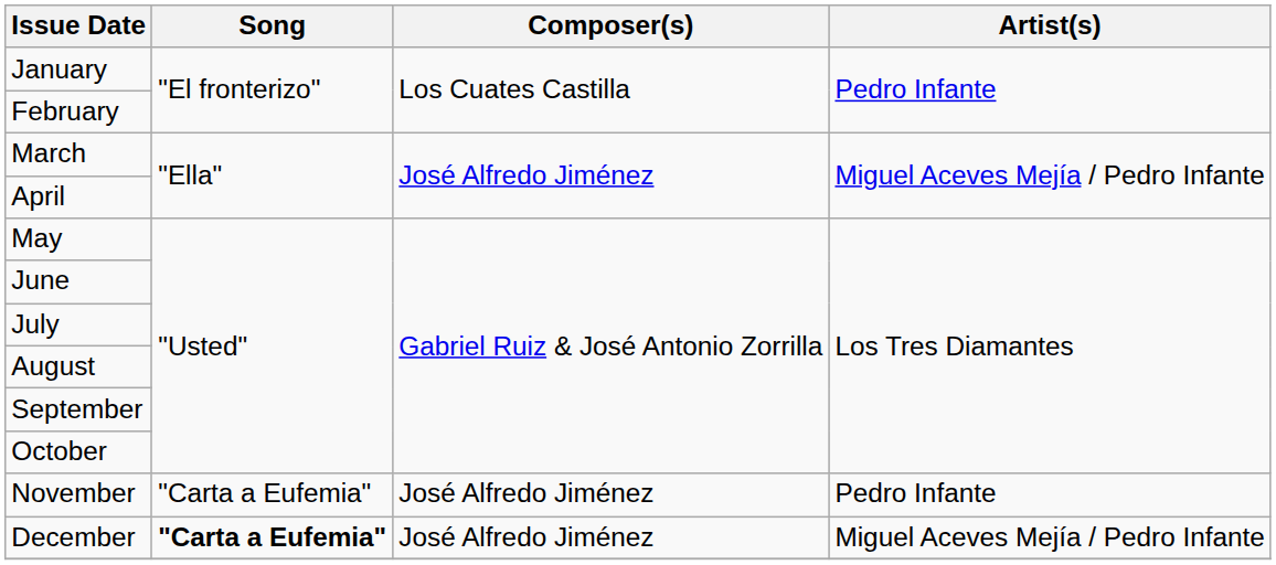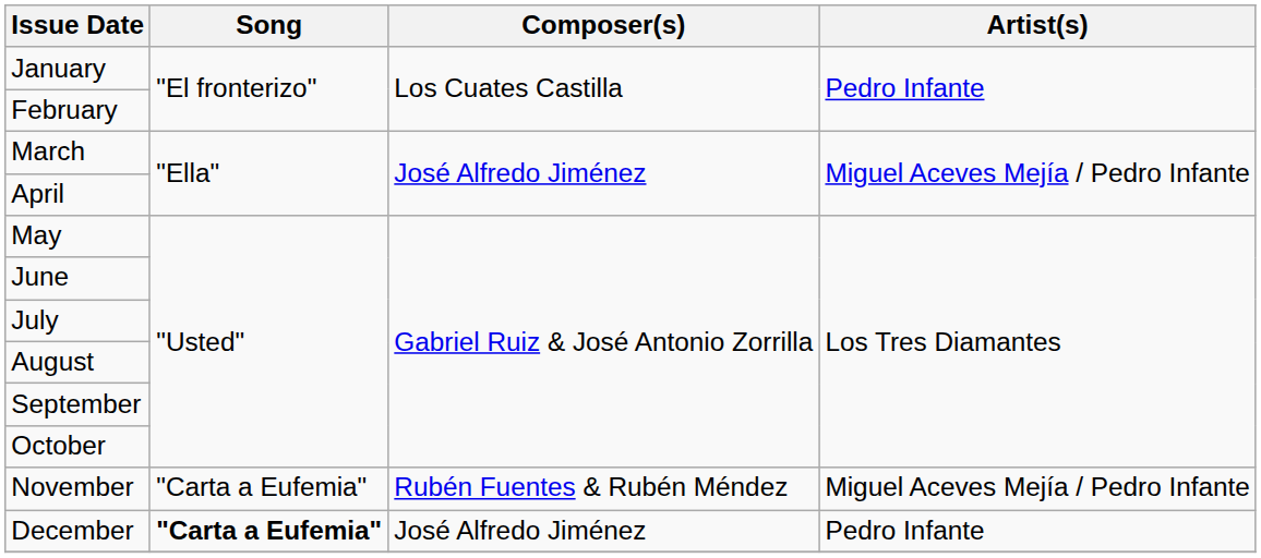 <table class="wikitable">
 <tr>
 <th>Issue Date</th>
 <th>Song</th>
 <th>Composer(s)</th>
 <th>Artist(s)</th>
 </tr>
 <tr>
 <td>January</td>
 <td align="left" rowspan="2">"El fronterizo"</td>
 <td align="left" rowspan="2">Los Cuates Castilla</td>
 <td align="left" rowspan="2"><a href='#'>Pedro Infante</a></td>
 </tr>
 <tr>
 <td>February</td>
 </tr>
 <tr>
 <td>March</td>
 <td align="left" rowspan="2">"Ella"</td>
 <td align="left" rowspan="2"><a href='#'>José Alfredo Jiménez</a></td>
 <td align="left" rowspan="2"><a href='#'>Miguel Aceves Mejía</a> / Pedro Infante</td>
 </tr>
 <tr>
 <td>April</td>
 </tr>
 <tr>
 <td>May</td>
 <td align="left" rowspan="6">"Usted"</td>
 <td align="left" rowspan="6"><a href='#'>Gabriel Ruiz</a> & José Antonio Zorrilla</td>
 <td align="left" rowspan="6">Los Tres Diamantes</td>
 </tr>
 <tr>
 <td>June</td>
 </tr>
 <tr>
 <td>July</td>
 </tr>
 <tr>
 <td>August</td>
 </tr>
 <tr>
 <td>September</td>
 </tr>
 <tr>
 <td>October</td>
 </tr>
 <tr>
 <td>November</td>
 <td align="left" rowspan="1">"Carta a Eufemia"</td>
-<td align="left" rowspan="1">José Alfredo Jiménez</td>
-<td align="left" rowspan="1">Pedro Infante</td>
+<td align="left" rowspan="1"><a href='#'>Rubén Fuentes</a> & Rubén Méndez</td>
+<td align="left" rowspan="1">Miguel Aceves Mejía / Pedro Infante</td>
 </tr>
 <tr>
 <td>December</td>
 <td align="left" rowspan="1"><strong>"Carta a Eufemia"</strong></td>
 <td align="left" rowspan="1">José Alfredo Jiménez</td>
-<td align="left" rowspan="1">Miguel Aceves Mejía / Pedro Infante</td>
+<td align="left" rowspan="1">Pedro Infante</td>
 </tr>
 <tr>
 </tr>
 </table>
